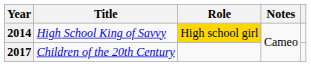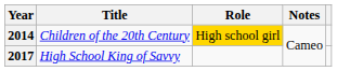 <table class="wikitable plainrowheaders sortable">
 <tr>
 <th scope="col">Year</th>
 <th scope="col">Title</th>
 <th scope="col">Role</th>
 <th scope="col">Notes</th>
 <th scope="col" class="unsortable"></th>
 </tr>
 <tr>
 <th scope="row">2014</th>
-<td><em><a href='#'>High School King of Savvy</a></em></td>
+<td><em><a href='#'>Children of the 20th Century</a></em></td>
 <td style="background: gold;">High school girl</td>
 <td rowspan="2">Cameo</td>
 <td style="text-align:center"></td>
 </tr>
 <tr>
 <th scope="row">2017</th>
-<td><em><a href='#'>Children of the 20th Century</a></em></td>
+<td><em><a href='#'>High School King of Savvy</a></em></td>
 <td></td>
 <td style="text-align:center"></td>
 </tr>
 </table>
